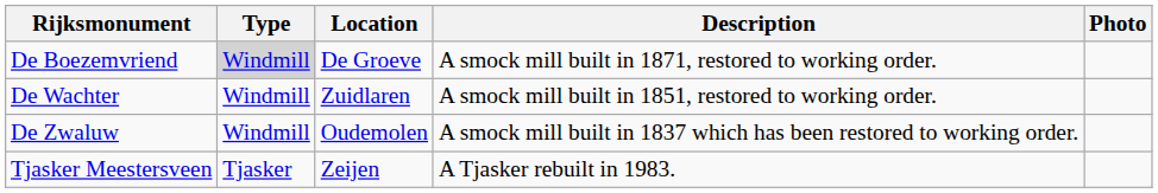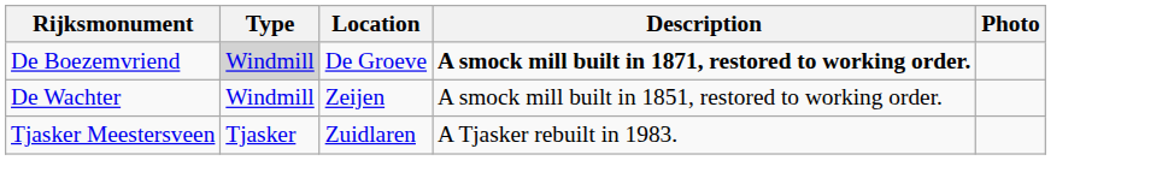 <table class="wikitable">
 <tr>
 <th>Rijksmonument</th>
 <th>Type</th>
 <th>Location</th>
 <th>Description</th>
 <th>Photo</th>
 </tr>
 <tr>
 <td><a href='#'>De Boezemvriend</a><br></td>
 <td style="background: lightgrey;"><a href='#'>Windmill</a></td>
 <td><a href='#'>De Groeve</a></td>
-<td>A smock mill built in 1871, restored to working order.</td>
+<td><strong>A smock mill built in 1871, restored to working order.</strong></td>
 <td></td>
 </tr>
 <tr>
 <td><a href='#'>De Wachter</a><br></td>
 <td><a href='#'>Windmill</a></td>
-<td><a href='#'>Zuidlaren</a></td>
+<td><a href='#'>Zeijen</a></td>
 <td>A smock mill built in 1851, restored to working order.</td>
-<td></td>
-</tr>
-<tr>
-<td><a href='#'>De Zwaluw</a><br></td>
-<td><a href='#'>Windmill</a></td>
-<td><a href='#'>Oudemolen</a></td>
-<td>A smock mill built in 1837 which has been restored to working order.</td>
 <td></td>
 </tr>
 <tr>
 <td><a href='#'>Tjasker Meestersveen</a><br></td>
 <td><a href='#'>Tjasker</a></td>
-<td><a href='#'>Zeijen</a></td>
+<td><a href='#'>Zuidlaren</a></td>
 <td>A Tjasker rebuilt in 1983.</td>
 <td></td>
 </tr>
 </table>
